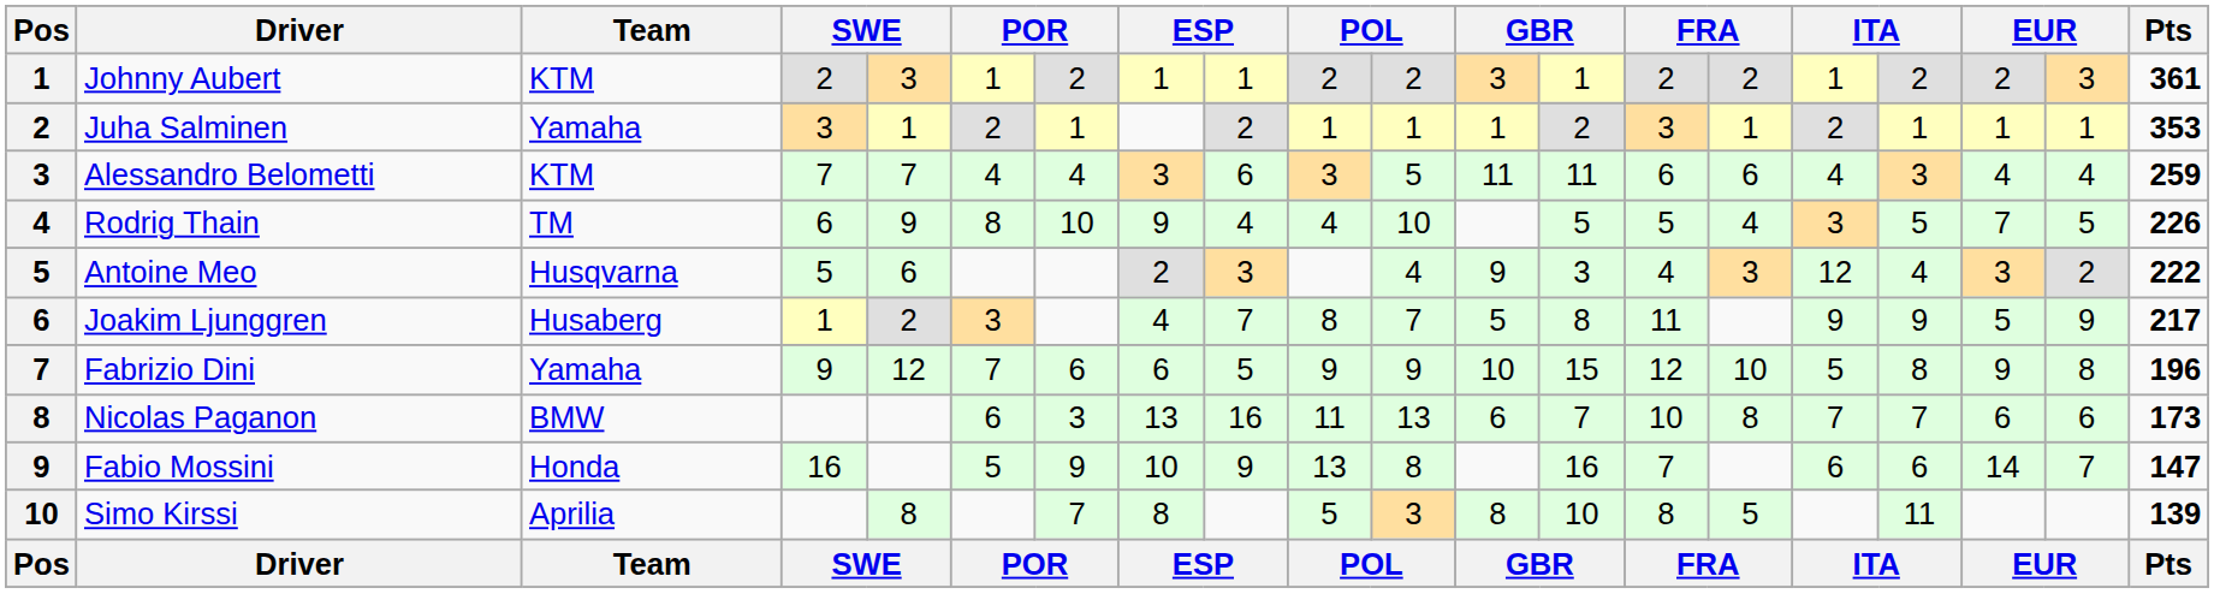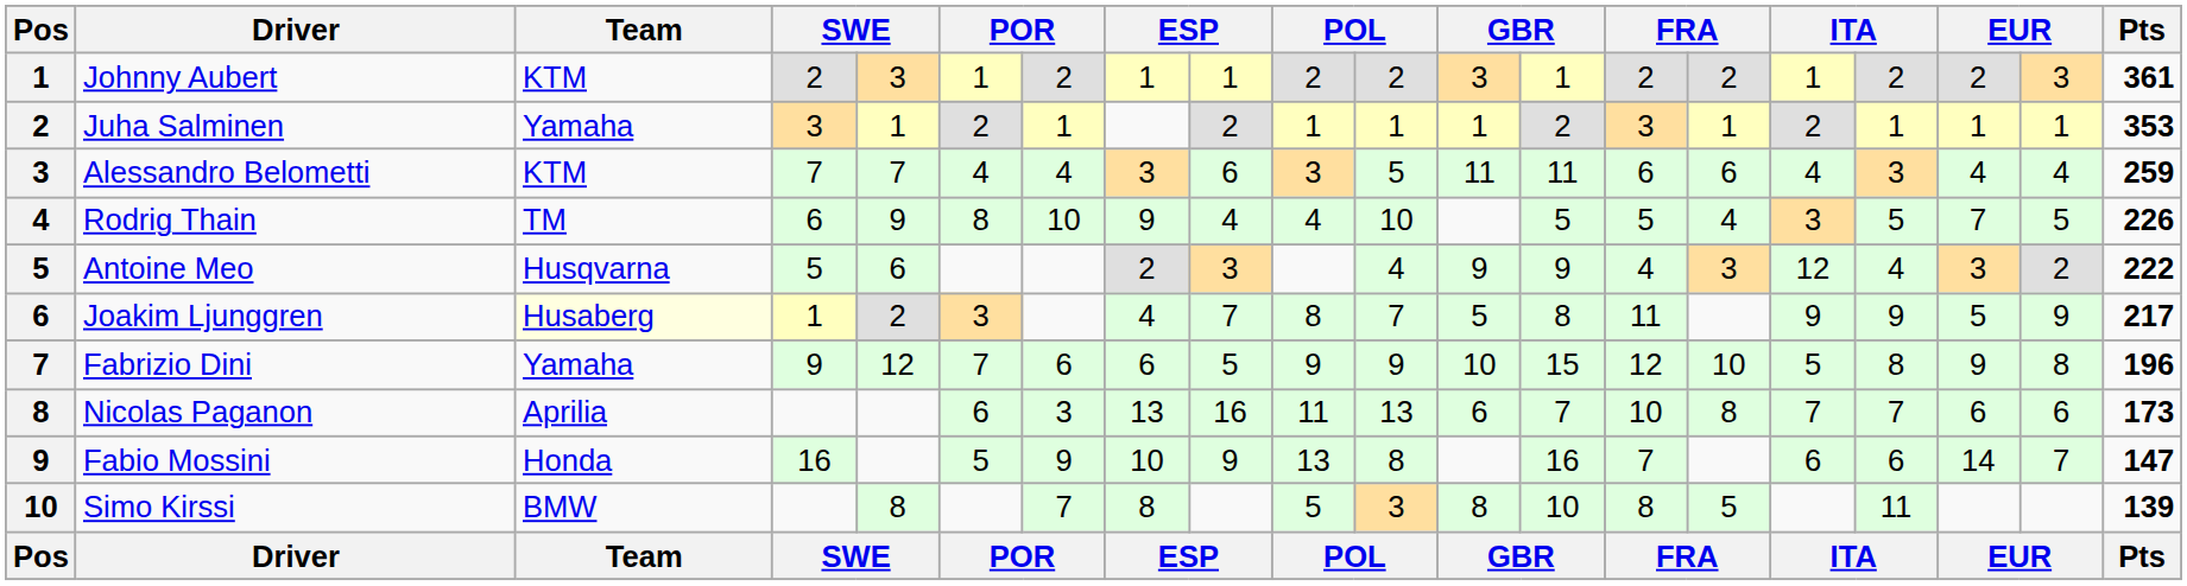 <table class="wikitable" style="font-size: 85%; text-align: center;">
 <tr valign="top">
 <th valign="middle">Pos</th>
 <th valign="middle" style="width:14em">Driver</th>
 <th valign="middle" style="width:8em">Team</th>
 <th colspan="2" style="width:5em"><a href='#'>SWE</a><br></th>
 <th colspan="2" style="width:5em"><a href='#'>POR</a><br></th>
 <th colspan="2" style="width:5em"><a href='#'>ESP</a><br></th>
 <th colspan="2" style="width:5em"><a href='#'>POL</a><br></th>
 <th colspan="2" style="width:5em"><a href='#'>GBR</a><br></th>
 <th colspan="2" style="width:5em"><a href='#'>FRA</a><br></th>
 <th colspan="2" style="width:5em"><a href='#'>ITA</a><br></th>
 <th colspan="2" style="width:5em"><a href='#'>EUR</a><br></th>
 <th valign="middle"> Pts </th>
 </tr>
 <tr>
 <th>1</th>
 <td align=left> <a href='#'>Johnny Aubert</a></td>
 <td align=left><a href='#'>KTM</a></td>
 <td style="background:#dfdfdf;">2</td>
 <td style="background:#ffdf9f;">3</td>
 <td style="background:#ffffbf;">1</td>
 <td style="background:#dfdfdf;">2</td>
 <td style="background:#ffffbf;">1</td>
 <td style="background:#ffffbf;">1</td>
 <td style="background:#dfdfdf;">2</td>
 <td style="background:#dfdfdf;">2</td>
 <td style="background:#ffdf9f;">3</td>
 <td style="background:#ffffbf;">1</td>
 <td style="background:#dfdfdf;">2</td>
 <td style="background:#dfdfdf;">2</td>
 <td style="background:#ffffbf;">1</td>
 <td style="background:#dfdfdf;">2</td>
 <td style="background:#dfdfdf;">2</td>
 <td style="background:#ffdf9f;">3</td>
 <td align="right"><strong>361</strong></td>
 </tr>
 <tr>
 <th>2</th>
 <td align=left> <a href='#'>Juha Salminen</a></td>
 <td align=left><a href='#'>Yamaha</a></td>
 <td style="background:#ffdf9f;">3</td>
 <td style="background:#ffffbf;">1</td>
 <td style="background:#dfdfdf;">2</td>
 <td style="background:#ffffbf;">1</td>
 <td></td>
 <td style="background:#dfdfdf;">2</td>
 <td style="background:#ffffbf;">1</td>
 <td style="background:#ffffbf;">1</td>
 <td style="background:#ffffbf;">1</td>
 <td style="background:#dfdfdf;">2</td>
 <td style="background:#ffdf9f;">3</td>
 <td style="background:#ffffbf;">1</td>
 <td style="background:#dfdfdf;">2</td>
 <td style="background:#ffffbf;">1</td>
 <td style="background:#ffffbf;">1</td>
 <td style="background:#ffffbf;">1</td>
 <td align="right"><strong>353</strong></td>
 </tr>
 <tr>
 <th>3</th>
 <td align=left> <a href='#'>Alessandro Belometti</a></td>
 <td align=left><a href='#'>KTM</a></td>
 <td style="background:#dfffdf;">7</td>
 <td style="background:#dfffdf;">7</td>
 <td style="background:#dfffdf;">4</td>
 <td style="background:#dfffdf;">4</td>
 <td style="background:#ffdf9f;">3</td>
 <td style="background:#dfffdf;">6</td>
 <td style="background:#ffdf9f;">3</td>
 <td style="background:#dfffdf;">5</td>
 <td style="background:#dfffdf;">11</td>
 <td style="background:#dfffdf;">11</td>
 <td style="background:#dfffdf;">6</td>
 <td style="background:#dfffdf;">6</td>
 <td style="background:#dfffdf;">4</td>
 <td style="background:#ffdf9f;">3</td>
 <td style="background:#dfffdf;">4</td>
 <td style="background:#dfffdf;">4</td>
 <td align="right"><strong>259</strong></td>
 </tr>
 <tr>
 <th>4</th>
 <td align=left> <a href='#'>Rodrig Thain</a></td>
 <td align=left><a href='#'>TM</a></td>
 <td style="background:#dfffdf;">6</td>
 <td style="background:#dfffdf;">9</td>
 <td style="background:#dfffdf;">8</td>
 <td style="background:#dfffdf;">10</td>
 <td style="background:#dfffdf;">9</td>
 <td style="background:#dfffdf;">4</td>
 <td style="background:#dfffdf;">4</td>
 <td style="background:#dfffdf;">10</td>
 <td></td>
 <td style="background:#dfffdf;">5</td>
 <td style="background:#dfffdf;">5</td>
 <td style="background:#dfffdf;">4</td>
 <td style="background:#ffdf9f;">3</td>
 <td style="background:#dfffdf;">5</td>
 <td style="background:#dfffdf;">7</td>
 <td style="background:#dfffdf;">5</td>
 <td align="right"><strong>226</strong></td>
 </tr>
 <tr>
 <th>5</th>
 <td align=left> <a href='#'>Antoine Meo</a></td>
 <td align=left><a href='#'>Husqvarna</a></td>
 <td style="background:#dfffdf;">5</td>
 <td style="background:#dfffdf;">6</td>
 <td></td>
 <td></td>
 <td style="background:#dfdfdf;">2</td>
 <td style="background:#ffdf9f;">3</td>
 <td></td>
 <td style="background:#dfffdf;">4</td>
 <td style="background:#dfffdf;">9</td>
-<td style="background:#dfffdf;">3</td>
+<td style="background:#dfffdf;">9</td>
 <td style="background:#dfffdf;">4</td>
 <td style="background:#ffdf9f;">3</td>
 <td style="background:#dfffdf;">12</td>
 <td style="background:#dfffdf;">4</td>
 <td style="background:#ffdf9f;">3</td>
 <td style="background:#dfdfdf;">2</td>
 <td align="right"><strong>222</strong></td>
 </tr>
 <tr>
 <th>6</th>
 <td align=left> <a href='#'>Joakim Ljunggren</a></td>
-<td align=left><a href='#'>Husaberg</a></td>
+<td align=left style="background: lightyellow;"><a href='#'>Husaberg</a></td>
 <td style="background:#ffffbf;">1</td>
 <td style="background:#dfdfdf;">2</td>
 <td style="background:#ffdf9f;">3</td>
 <td></td>
 <td style="background:#dfffdf;">4</td>
 <td style="background:#dfffdf;">7</td>
 <td style="background:#dfffdf;">8</td>
 <td style="background:#dfffdf;">7</td>
 <td style="background:#dfffdf;">5</td>
 <td style="background:#dfffdf;">8</td>
 <td style="background:#dfffdf;">11</td>
 <td></td>
 <td style="background:#dfffdf;">9</td>
 <td style="background:#dfffdf;">9</td>
 <td style="background:#dfffdf;">5</td>
 <td style="background:#dfffdf;">9</td>
 <td align="right"><strong>217</strong></td>
 </tr>
 <tr>
 <th>7</th>
 <td align=left> <a href='#'>Fabrizio Dini</a></td>
 <td align=left><a href='#'>Yamaha</a></td>
 <td style="background:#dfffdf;">9</td>
 <td style="background:#dfffdf;">12</td>
 <td style="background:#dfffdf;">7</td>
 <td style="background:#dfffdf;">6</td>
 <td style="background:#dfffdf;">6</td>
 <td style="background:#dfffdf;">5</td>
 <td style="background:#dfffdf;">9</td>
 <td style="background:#dfffdf;">9</td>
 <td style="background:#dfffdf;">10</td>
 <td style="background:#dfffdf;">15</td>
 <td style="background:#dfffdf;">12</td>
 <td style="background:#dfffdf;">10</td>
 <td style="background:#dfffdf;">5</td>
 <td style="background:#dfffdf;">8</td>
 <td style="background:#dfffdf;">9</td>
 <td style="background:#dfffdf;">8</td>
 <td align="right"><strong>196</strong></td>
 </tr>
 <tr>
 <th>8</th>
 <td align=left> <a href='#'>Nicolas Paganon</a></td>
-<td align=left><a href='#'>BMW</a></td>
+<td align=left><a href='#'>Aprilia</a></td>
 <td></td>
 <td></td>
 <td style="background:#dfffdf;">6</td>
 <td style="background:#dfffdf;">3</td>
 <td style="background:#dfffdf;">13</td>
 <td style="background:#dfffdf;">16</td>
 <td style="background:#dfffdf;">11</td>
 <td style="background:#dfffdf;">13</td>
 <td style="background:#dfffdf;">6</td>
 <td style="background:#dfffdf;">7</td>
 <td style="background:#dfffdf;">10</td>
 <td style="background:#dfffdf;">8</td>
 <td style="background:#dfffdf;">7</td>
 <td style="background:#dfffdf;">7</td>
 <td style="background:#dfffdf;">6</td>
 <td style="background:#dfffdf;">6</td>
 <td align="right"><strong>173</strong></td>
 </tr>
 <tr>
 <th>9</th>
 <td align=left> <a href='#'>Fabio Mossini</a></td>
 <td align=left><a href='#'>Honda</a></td>
 <td style="background:#dfffdf;">16</td>
 <td></td>
 <td style="background:#dfffdf;"> 5 </td>
 <td style="background:#dfffdf;">9</td>
 <td style="background:#dfffdf;">10</td>
 <td style="background:#dfffdf;">9</td>
 <td style="background:#dfffdf;">13</td>
 <td style="background:#dfffdf;">8</td>
 <td></td>
 <td style="background:#dfffdf;">16</td>
 <td style="background:#dfffdf;">7</td>
 <td></td>
 <td style="background:#dfffdf;">6</td>
 <td style="background:#dfffdf;">6</td>
 <td style="background:#dfffdf;">14</td>
 <td style="background:#dfffdf;"> 7 </td>
 <td align="right"><strong>147</strong></td>
 </tr>
 <tr>
 <th>10</th>
 <td align=left> <a href='#'>Simo Kirssi</a></td>
-<td align=left><a href='#'>Aprilia</a></td>
+<td align=left><a href='#'>BMW</a></td>
 <td></td>
 <td style="background:#dfffdf;">8</td>
 <td></td>
 <td style="background:#dfffdf;">7</td>
 <td style="background:#dfffdf;">8</td>
 <td></td>
 <td style="background:#dfffdf;">5</td>
 <td style="background:#ffdf9f;">3</td>
 <td style="background:#dfffdf;">8</td>
 <td style="background:#dfffdf;">10</td>
 <td style="background:#dfffdf;">8</td>
 <td style="background:#dfffdf;">5</td>
 <td></td>
 <td style="background:#dfffdf;">11</td>
 <td></td>
 <td></td>
 <td align="right"><strong>139</strong></td>
 </tr>
 <tr valign="top">
 <th valign="middle">Pos</th>
 <th valign="middle" style="width:14em">Driver</th>
 <th valign="middle" style="width:8em">Team</th>
 <th colspan="2" style="width:5em"><a href='#'>SWE</a><br></th>
 <th colspan="2" style="width:5em"><a href='#'>POR</a><br></th>
 <th colspan="2" style="width:5em"><a href='#'>ESP</a><br></th>
 <th colspan="2" style="width:5em"><a href='#'>POL</a><br></th>
 <th colspan="2" style="width:5em"><a href='#'>GBR</a><br></th>
 <th colspan="2" style="width:5em"><a href='#'>FRA</a><br></th>
 <th colspan="2" style="width:5em"><a href='#'>ITA</a><br></th>
 <th colspan="2" style="width:5em"><a href='#'>EUR</a><br></th>
 <th valign="middle">Pts</th>
 </tr>
 </table>
